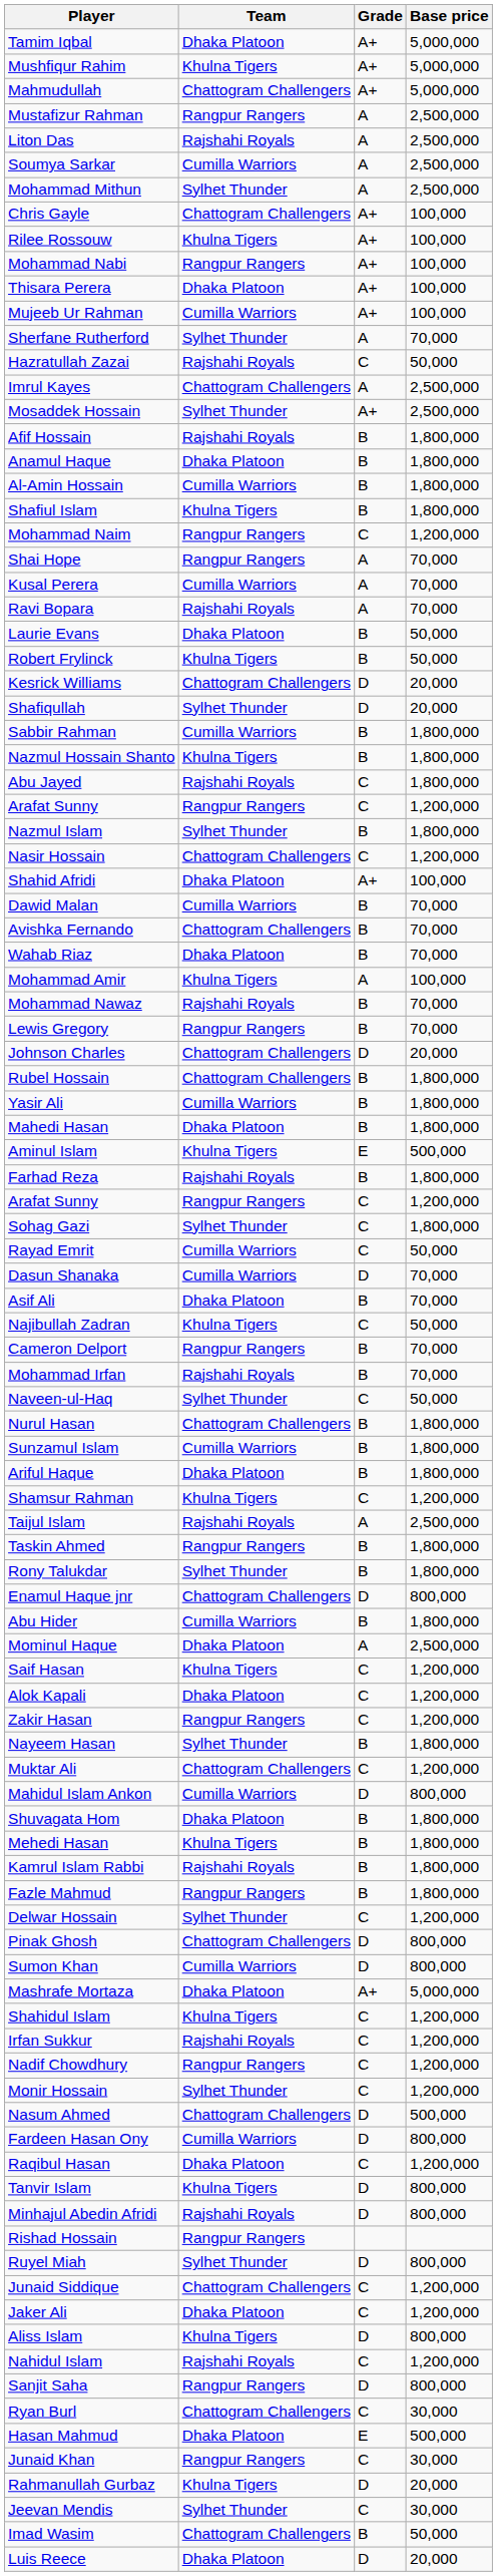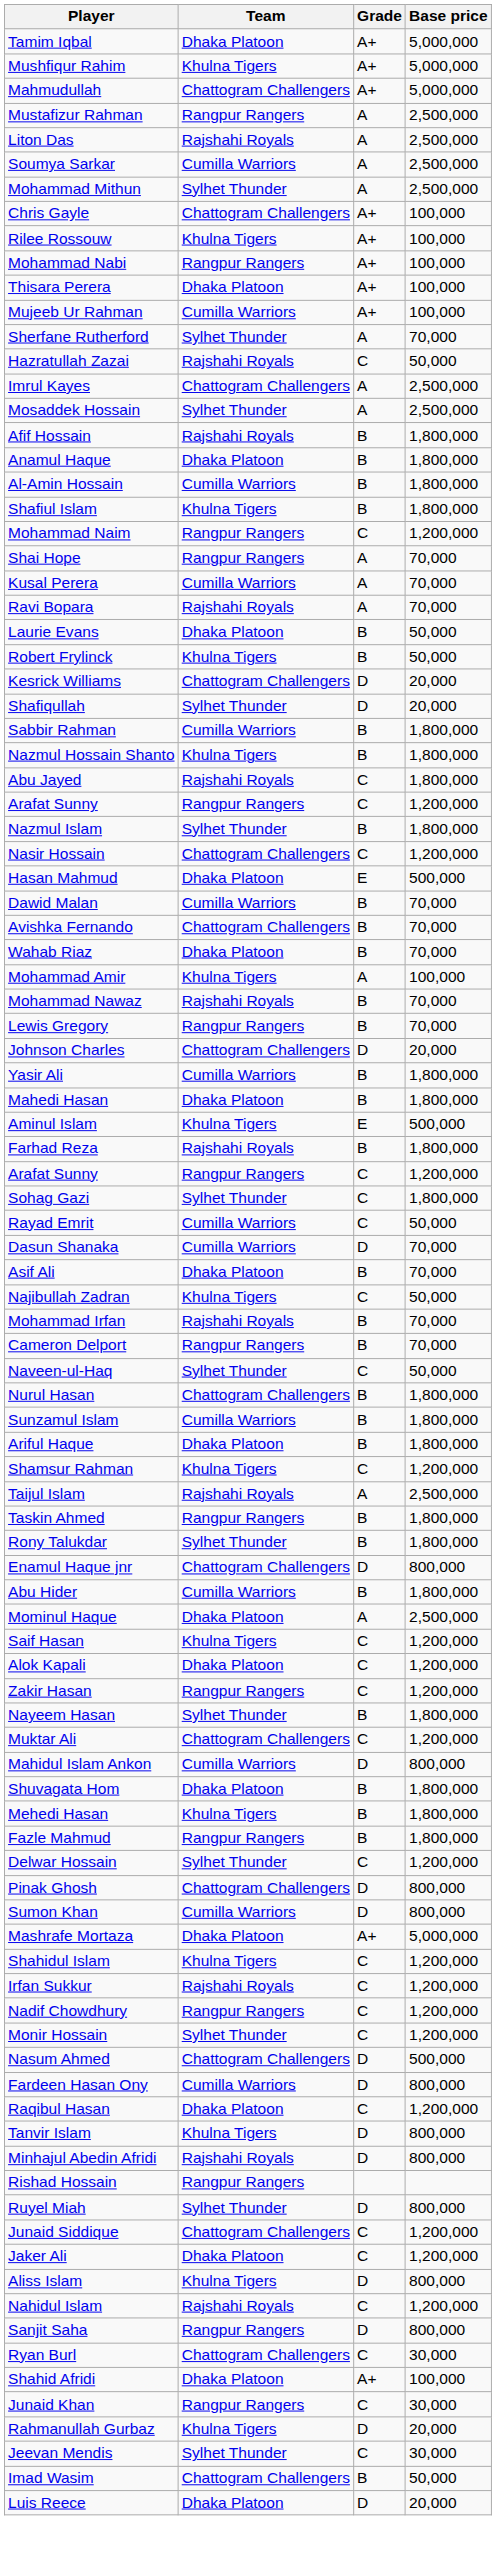 <table class="wikitable">
 <tr>
 <th>Player</th>
 <th>Team</th>
 <th>Grade</th>
 <th>Base price</th>
 </tr>
 <tr>
 <td><a href='#'>Tamim Iqbal</a></td>
 <td><a href='#'>Dhaka Platoon</a></td>
 <td>A+</td>
 <td>5,000,000</td>
 </tr>
 <tr>
 <td><a href='#'>Mushfiqur Rahim</a></td>
 <td><a href='#'>Khulna Tigers</a></td>
 <td>A+</td>
 <td>5,000,000</td>
 </tr>
 <tr>
 <td><a href='#'>Mahmudullah</a></td>
 <td><a href='#'>Chattogram Challengers</a></td>
 <td>A+</td>
 <td>5,000,000</td>
 </tr>
 <tr>
 <td><a href='#'>Mustafizur Rahman</a></td>
 <td><a href='#'>Rangpur Rangers</a></td>
 <td>A</td>
 <td>2,500,000</td>
 </tr>
 <tr>
 <td><a href='#'>Liton Das</a></td>
 <td><a href='#'>Rajshahi Royals</a></td>
 <td>A</td>
 <td>2,500,000</td>
 </tr>
 <tr>
 <td><a href='#'>Soumya Sarkar</a></td>
 <td><a href='#'>Cumilla Warriors</a></td>
 <td>A</td>
 <td>2,500,000</td>
 </tr>
 <tr>
 <td><a href='#'>Mohammad Mithun</a></td>
 <td><a href='#'>Sylhet Thunder</a></td>
 <td>A</td>
 <td>2,500,000</td>
 </tr>
 <tr>
 <td><a href='#'>Chris Gayle</a></td>
 <td><a href='#'>Chattogram Challengers</a></td>
 <td>A+</td>
 <td>100,000</td>
 </tr>
 <tr>
 <td><a href='#'>Rilee Rossouw</a></td>
 <td><a href='#'>Khulna Tigers</a></td>
 <td>A+</td>
 <td>100,000</td>
 </tr>
 <tr>
 <td><a href='#'>Mohammad Nabi</a></td>
 <td><a href='#'>Rangpur Rangers</a></td>
 <td>A+</td>
 <td>100,000</td>
 </tr>
 <tr>
 <td><a href='#'>Thisara Perera</a></td>
 <td><a href='#'>Dhaka Platoon</a></td>
 <td>A+</td>
 <td>100,000</td>
 </tr>
 <tr>
 <td><a href='#'>Mujeeb Ur Rahman</a></td>
 <td><a href='#'>Cumilla Warriors</a></td>
 <td>A+</td>
 <td>100,000</td>
 </tr>
 <tr>
 <td><a href='#'>Sherfane Rutherford</a></td>
 <td><a href='#'>Sylhet Thunder</a></td>
 <td>A</td>
 <td>70,000</td>
 </tr>
 <tr>
 <td><a href='#'>Hazratullah Zazai</a></td>
 <td><a href='#'>Rajshahi Royals</a></td>
 <td>C</td>
 <td>50,000</td>
 </tr>
 <tr>
 <td><a href='#'>Imrul Kayes</a></td>
 <td><a href='#'>Chattogram Challengers</a></td>
 <td>A</td>
 <td>2,500,000</td>
 </tr>
 <tr>
 <td><a href='#'>Mosaddek Hossain</a></td>
 <td><a href='#'>Sylhet Thunder</a></td>
-<td>A+</td>
+<td>A</td>
 <td>2,500,000</td>
 </tr>
 <tr>
 <td><a href='#'>Afif Hossain</a></td>
 <td><a href='#'>Rajshahi Royals</a></td>
 <td>B</td>
 <td>1,800,000</td>
 </tr>
 <tr>
 <td><a href='#'>Anamul Haque</a></td>
 <td><a href='#'>Dhaka Platoon</a></td>
 <td>B</td>
 <td>1,800,000</td>
 </tr>
 <tr>
 <td><a href='#'>Al-Amin Hossain</a></td>
 <td><a href='#'>Cumilla Warriors</a></td>
 <td>B</td>
 <td>1,800,000</td>
 </tr>
 <tr>
 <td><a href='#'>Shafiul Islam</a></td>
 <td><a href='#'>Khulna Tigers</a></td>
 <td>B</td>
 <td>1,800,000</td>
 </tr>
 <tr>
 <td><a href='#'>Mohammad Naim</a></td>
 <td><a href='#'>Rangpur Rangers</a></td>
 <td>C</td>
 <td>1,200,000</td>
 </tr>
 <tr>
 <td><a href='#'>Shai Hope</a></td>
 <td><a href='#'>Rangpur Rangers</a></td>
 <td>A</td>
 <td>70,000</td>
 </tr>
 <tr>
 <td><a href='#'>Kusal Perera</a></td>
 <td><a href='#'>Cumilla Warriors</a></td>
 <td>A</td>
 <td>70,000</td>
 </tr>
 <tr>
 <td><a href='#'>Ravi Bopara</a></td>
 <td><a href='#'>Rajshahi Royals</a></td>
 <td>A</td>
 <td>70,000</td>
 </tr>
 <tr>
 <td><a href='#'>Laurie Evans</a></td>
 <td><a href='#'>Dhaka Platoon</a></td>
 <td>B</td>
 <td>50,000</td>
 </tr>
 <tr>
 <td><a href='#'>Robert Frylinck</a></td>
 <td><a href='#'>Khulna Tigers</a></td>
 <td>B</td>
 <td>50,000</td>
 </tr>
 <tr>
 <td><a href='#'>Kesrick Williams</a></td>
 <td><a href='#'>Chattogram Challengers</a></td>
 <td>D</td>
 <td>20,000</td>
 </tr>
 <tr>
 <td><a href='#'>Shafiqullah</a></td>
 <td><a href='#'>Sylhet Thunder</a></td>
 <td>D</td>
 <td>20,000</td>
 </tr>
 <tr>
 <td><a href='#'>Sabbir Rahman</a></td>
 <td><a href='#'>Cumilla Warriors</a></td>
 <td>B</td>
 <td>1,800,000</td>
 </tr>
 <tr>
 <td><a href='#'>Nazmul Hossain Shanto</a></td>
 <td><a href='#'>Khulna Tigers</a></td>
 <td>B</td>
 <td>1,800,000</td>
 </tr>
 <tr>
 <td><a href='#'>Abu Jayed</a></td>
 <td><a href='#'>Rajshahi Royals</a></td>
 <td>C</td>
 <td>1,800,000</td>
 </tr>
 <tr>
 <td><a href='#'>Arafat Sunny</a></td>
 <td><a href='#'>Rangpur Rangers</a></td>
 <td>C</td>
 <td>1,200,000</td>
 </tr>
 <tr>
 <td><a href='#'>Nazmul Islam</a></td>
 <td><a href='#'>Sylhet Thunder</a></td>
 <td>B</td>
 <td>1,800,000</td>
 </tr>
 <tr>
 <td><a href='#'>Nasir Hossain</a></td>
 <td><a href='#'>Chattogram Challengers</a></td>
 <td>C</td>
 <td>1,200,000</td>
 </tr>
 <tr>
-<td><a href='#'>Shahid Afridi</a></td>
+<td><a href='#'>Hasan Mahmud</a></td>
 <td><a href='#'>Dhaka Platoon</a></td>
-<td>A+</td>
-<td>100,000</td>
+<td>E</td>
+<td>500,000</td>
 </tr>
 <tr>
 <td><a href='#'>Dawid Malan</a></td>
 <td><a href='#'>Cumilla Warriors</a></td>
 <td>B</td>
 <td>70,000</td>
 </tr>
 <tr>
 <td><a href='#'>Avishka Fernando</a></td>
 <td><a href='#'>Chattogram Challengers</a></td>
 <td>B</td>
 <td>70,000</td>
 </tr>
 <tr>
 <td><a href='#'>Wahab Riaz</a></td>
 <td><a href='#'>Dhaka Platoon</a></td>
 <td>B</td>
 <td>70,000</td>
 </tr>
 <tr>
 <td><a href='#'>Mohammad Amir</a></td>
 <td><a href='#'>Khulna Tigers</a></td>
 <td>A</td>
 <td>100,000</td>
 </tr>
 <tr>
 <td><a href='#'>Mohammad Nawaz</a></td>
 <td><a href='#'>Rajshahi Royals</a></td>
 <td>B</td>
 <td>70,000</td>
 </tr>
 <tr>
 <td><a href='#'>Lewis Gregory</a></td>
 <td><a href='#'>Rangpur Rangers</a></td>
 <td>B</td>
 <td>70,000</td>
 </tr>
 <tr>
 <td><a href='#'>Johnson Charles</a></td>
 <td><a href='#'>Chattogram Challengers</a></td>
 <td>D</td>
 <td>20,000</td>
-</tr>
-<tr>
-<td><a href='#'>Rubel Hossain</a></td>
-<td><a href='#'>Chattogram Challengers</a></td>
-<td>B</td>
-<td>1,800,000</td>
 </tr>
 <tr>
 <td><a href='#'>Yasir Ali</a></td>
 <td><a href='#'>Cumilla Warriors</a></td>
 <td>B</td>
 <td>1,800,000</td>
 </tr>
 <tr>
 <td><a href='#'>Mahedi Hasan</a></td>
 <td><a href='#'>Dhaka Platoon</a></td>
 <td>B</td>
 <td>1,800,000</td>
 </tr>
 <tr>
 <td><a href='#'>Aminul Islam</a></td>
 <td><a href='#'>Khulna Tigers</a></td>
 <td>E</td>
 <td>500,000</td>
 </tr>
 <tr>
 <td><a href='#'>Farhad Reza</a></td>
 <td><a href='#'>Rajshahi Royals</a></td>
 <td>B</td>
 <td>1,800,000</td>
 </tr>
 <tr>
 <td><a href='#'>Arafat Sunny</a></td>
 <td><a href='#'>Rangpur Rangers</a></td>
 <td>C</td>
 <td>1,200,000</td>
 </tr>
 <tr>
 <td><a href='#'>Sohag Gazi</a></td>
 <td><a href='#'>Sylhet Thunder</a></td>
 <td>C</td>
 <td>1,800,000</td>
 </tr>
 <tr>
 <td><a href='#'>Rayad Emrit</a></td>
 <td><a href='#'>Cumilla Warriors</a></td>
 <td>C</td>
 <td>50,000</td>
 </tr>
 <tr>
 <td><a href='#'>Dasun Shanaka</a></td>
 <td><a href='#'>Cumilla Warriors</a></td>
 <td>D</td>
 <td>70,000</td>
 </tr>
 <tr>
 <td><a href='#'>Asif Ali</a></td>
 <td><a href='#'>Dhaka Platoon</a></td>
 <td>B</td>
 <td>70,000</td>
 </tr>
 <tr>
 <td><a href='#'>Najibullah Zadran</a></td>
 <td><a href='#'>Khulna Tigers</a></td>
 <td>C</td>
 <td>50,000</td>
 </tr>
 <tr>
-<td><a href='#'>Cameron Delport</a></td>
-<td><a href='#'>Rangpur Rangers</a></td>
+<td><a href='#'>Mohammad Irfan</a></td>
+<td><a href='#'>Rajshahi Royals</a></td>
 <td>B</td>
 <td>70,000</td>
 </tr>
 <tr>
-<td><a href='#'>Mohammad Irfan</a></td>
-<td><a href='#'>Rajshahi Royals</a></td>
+<td><a href='#'>Cameron Delport</a></td>
+<td><a href='#'>Rangpur Rangers</a></td>
 <td>B</td>
 <td>70,000</td>
 </tr>
 <tr>
 <td><a href='#'>Naveen-ul-Haq</a></td>
 <td><a href='#'>Sylhet Thunder</a></td>
 <td>C</td>
 <td>50,000</td>
 </tr>
 <tr>
 <td><a href='#'>Nurul Hasan</a></td>
 <td><a href='#'>Chattogram Challengers</a></td>
 <td>B</td>
 <td>1,800,000</td>
 </tr>
 <tr>
 <td><a href='#'>Sunzamul Islam</a></td>
 <td><a href='#'>Cumilla Warriors</a></td>
 <td>B</td>
 <td>1,800,000</td>
 </tr>
 <tr>
 <td><a href='#'>Ariful Haque</a></td>
 <td><a href='#'>Dhaka Platoon</a></td>
 <td>B</td>
 <td>1,800,000</td>
 </tr>
 <tr>
 <td><a href='#'>Shamsur Rahman</a></td>
 <td><a href='#'>Khulna Tigers</a></td>
 <td>C</td>
 <td>1,200,000</td>
 </tr>
 <tr>
 <td><a href='#'>Taijul Islam</a></td>
 <td><a href='#'>Rajshahi Royals</a></td>
 <td>A</td>
 <td>2,500,000</td>
 </tr>
 <tr>
 <td><a href='#'>Taskin Ahmed</a></td>
 <td><a href='#'>Rangpur Rangers</a></td>
 <td>B</td>
 <td>1,800,000</td>
 </tr>
 <tr>
 <td><a href='#'>Rony Talukdar</a></td>
 <td><a href='#'>Sylhet Thunder</a></td>
 <td>B</td>
 <td>1,800,000</td>
 </tr>
 <tr>
 <td><a href='#'>Enamul Haque jnr</a></td>
 <td><a href='#'>Chattogram Challengers</a></td>
 <td>D</td>
 <td>800,000</td>
 </tr>
 <tr>
 <td><a href='#'>Abu Hider</a></td>
 <td><a href='#'>Cumilla Warriors</a></td>
 <td>B</td>
 <td>1,800,000</td>
 </tr>
 <tr>
 <td><a href='#'>Mominul Haque</a></td>
 <td><a href='#'>Dhaka Platoon</a></td>
 <td>A</td>
 <td>2,500,000</td>
 </tr>
 <tr>
 <td><a href='#'>Saif Hasan</a></td>
 <td><a href='#'>Khulna Tigers</a></td>
 <td>C</td>
 <td>1,200,000</td>
 </tr>
 <tr>
 <td><a href='#'>Alok Kapali</a></td>
 <td><a href='#'>Dhaka Platoon</a></td>
 <td>C</td>
 <td>1,200,000</td>
 </tr>
 <tr>
 <td><a href='#'>Zakir Hasan</a></td>
 <td><a href='#'>Rangpur Rangers</a></td>
 <td>C</td>
 <td>1,200,000</td>
 </tr>
 <tr>
 <td><a href='#'>Nayeem Hasan</a></td>
 <td><a href='#'>Sylhet Thunder</a></td>
 <td>B</td>
 <td>1,800,000</td>
 </tr>
 <tr>
 <td><a href='#'>Muktar Ali</a></td>
 <td><a href='#'>Chattogram Challengers</a></td>
 <td>C</td>
 <td>1,200,000</td>
 </tr>
 <tr>
 <td><a href='#'>Mahidul Islam Ankon</a></td>
 <td><a href='#'>Cumilla Warriors</a></td>
 <td>D</td>
 <td>800,000</td>
 </tr>
 <tr>
 <td><a href='#'>Shuvagata Hom</a></td>
 <td><a href='#'>Dhaka Platoon</a></td>
 <td>B</td>
 <td>1,800,000</td>
 </tr>
 <tr>
 <td><a href='#'>Mehedi Hasan</a></td>
 <td><a href='#'>Khulna Tigers</a></td>
-<td>B</td>
-<td>1,800,000</td>
-</tr>
-<tr>
-<td><a href='#'>Kamrul Islam Rabbi</a></td>
-<td><a href='#'>Rajshahi Royals</a></td>
 <td>B</td>
 <td>1,800,000</td>
 </tr>
 <tr>
 <td><a href='#'>Fazle Mahmud</a></td>
 <td><a href='#'>Rangpur Rangers</a></td>
 <td>B</td>
 <td>1,800,000</td>
 </tr>
 <tr>
 <td><a href='#'>Delwar Hossain</a></td>
 <td><a href='#'>Sylhet Thunder</a></td>
 <td>C</td>
 <td>1,200,000</td>
 </tr>
 <tr>
 <td><a href='#'>Pinak Ghosh</a></td>
 <td><a href='#'>Chattogram Challengers</a></td>
 <td>D</td>
 <td>800,000</td>
 </tr>
 <tr>
 <td><a href='#'>Sumon Khan</a></td>
 <td><a href='#'>Cumilla Warriors</a></td>
 <td>D</td>
 <td>800,000</td>
 </tr>
 <tr>
 <td><a href='#'>Mashrafe Mortaza</a></td>
 <td><a href='#'>Dhaka Platoon</a></td>
 <td>A+</td>
 <td>5,000,000</td>
 </tr>
 <tr>
 <td><a href='#'>Shahidul Islam</a></td>
 <td><a href='#'>Khulna Tigers</a></td>
 <td>C</td>
 <td>1,200,000</td>
 </tr>
 <tr>
 <td><a href='#'>Irfan Sukkur</a></td>
 <td><a href='#'>Rajshahi Royals</a></td>
 <td>C</td>
 <td>1,200,000</td>
 </tr>
 <tr>
 <td><a href='#'>Nadif Chowdhury</a></td>
 <td><a href='#'>Rangpur Rangers</a></td>
 <td>C</td>
 <td>1,200,000</td>
 </tr>
 <tr>
 <td><a href='#'>Monir Hossain</a></td>
 <td><a href='#'>Sylhet Thunder</a></td>
 <td>C</td>
 <td>1,200,000</td>
 </tr>
 <tr>
 <td><a href='#'>Nasum Ahmed</a></td>
 <td><a href='#'>Chattogram Challengers</a></td>
 <td>D</td>
 <td>500,000</td>
 </tr>
 <tr>
 <td><a href='#'>Fardeen Hasan Ony</a></td>
 <td><a href='#'>Cumilla Warriors</a></td>
 <td>D</td>
 <td>800,000</td>
 </tr>
 <tr>
 <td><a href='#'>Raqibul Hasan</a></td>
 <td><a href='#'>Dhaka Platoon</a></td>
 <td>C</td>
 <td>1,200,000</td>
 </tr>
 <tr>
 <td><a href='#'>Tanvir Islam</a></td>
 <td><a href='#'>Khulna Tigers</a></td>
 <td>D</td>
 <td>800,000</td>
 </tr>
 <tr>
 <td><a href='#'>Minhajul Abedin Afridi</a></td>
 <td><a href='#'>Rajshahi Royals</a></td>
 <td>D</td>
 <td>800,000</td>
 </tr>
 <tr>
 <td><a href='#'>Rishad Hossain</a></td>
 <td><a href='#'>Rangpur Rangers</a></td>
 <td></td>
 <td></td>
 </tr>
 <tr>
 <td><a href='#'>Ruyel Miah</a></td>
 <td><a href='#'>Sylhet Thunder</a></td>
 <td>D</td>
 <td>800,000</td>
 </tr>
 <tr>
 <td><a href='#'>Junaid Siddique</a></td>
 <td><a href='#'>Chattogram Challengers</a></td>
 <td>C</td>
 <td>1,200,000</td>
 </tr>
 <tr>
 <td><a href='#'>Jaker Ali</a></td>
 <td><a href='#'>Dhaka Platoon</a></td>
 <td>C</td>
 <td>1,200,000</td>
 </tr>
 <tr>
 <td><a href='#'>Aliss Islam</a></td>
 <td><a href='#'>Khulna Tigers</a></td>
 <td>D</td>
 <td>800,000</td>
 </tr>
 <tr>
 <td><a href='#'>Nahidul Islam</a></td>
 <td><a href='#'>Rajshahi Royals</a></td>
 <td>C</td>
 <td>1,200,000</td>
 </tr>
 <tr>
 <td><a href='#'>Sanjit Saha</a></td>
 <td><a href='#'>Rangpur Rangers</a></td>
 <td>D</td>
 <td>800,000</td>
 </tr>
 <tr>
 <td><a href='#'>Ryan Burl</a></td>
 <td><a href='#'>Chattogram Challengers</a></td>
 <td>C</td>
 <td>30,000</td>
 </tr>
 <tr>
-<td><a href='#'>Hasan Mahmud</a></td>
+<td><a href='#'>Shahid Afridi</a></td>
 <td><a href='#'>Dhaka Platoon</a></td>
-<td>E</td>
-<td>500,000</td>
+<td>A+</td>
+<td>100,000</td>
 </tr>
 <tr>
 <td><a href='#'>Junaid Khan</a></td>
 <td><a href='#'>Rangpur Rangers</a></td>
 <td>C</td>
 <td>30,000</td>
 </tr>
 <tr>
 <td><a href='#'>Rahmanullah Gurbaz</a></td>
 <td><a href='#'>Khulna Tigers</a></td>
 <td>D</td>
 <td>20,000</td>
 </tr>
 <tr>
 <td><a href='#'>Jeevan Mendis</a></td>
 <td><a href='#'>Sylhet Thunder</a></td>
 <td>C</td>
 <td>30,000</td>
 </tr>
 <tr>
 <td><a href='#'>Imad Wasim</a></td>
 <td><a href='#'>Chattogram Challengers</a></td>
 <td>B</td>
 <td>50,000</td>
 </tr>
 <tr>
 <td><a href='#'>Luis Reece</a></td>
 <td><a href='#'>Dhaka Platoon</a></td>
 <td>D</td>
 <td>20,000</td>
 </tr>
 </table>
